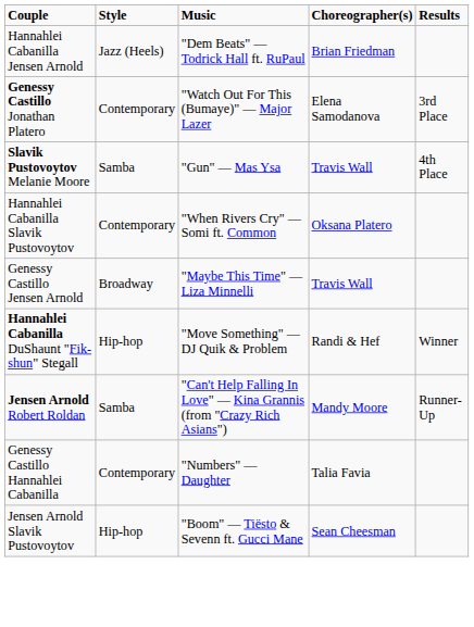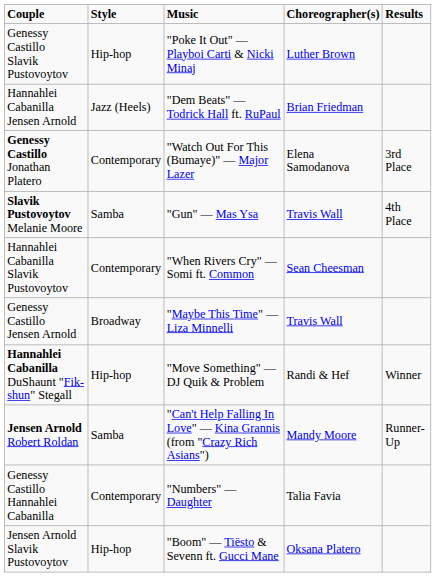 <table class="wikitable" style="width:90%;">
 <tr>
 <td><strong>Couple</strong></td>
 <td><strong>Style</strong></td>
 <td><strong>Music</strong></td>
 <td><strong>Choreographer(s)</strong></td>
 <td><strong>Results</strong></td>
+</tr>
+<tr>
+<td>Genessy Castillo<br>Slavik Pustovoytov</td>
+<td>Hip-hop</td>
+<td>"Poke It Out" — <a href='#'>Playboi Carti</a> & <a href='#'>Nicki Minaj</a></td>
+<td><a href='#'>Luther Brown</a></td>
+<td></td>
 </tr>
 <tr>
 <td>Hannahlei Cabanilla<br>Jensen Arnold</td>
 <td>Jazz (Heels)</td>
 <td>"Dem Beats" — <a href='#'>Todrick Hall</a> ft. <a href='#'>RuPaul</a></td>
 <td><a href='#'>Brian Friedman</a></td>
 <td></td>
 </tr>
 <tr>
 <td><strong>Genessy Castillo</strong><br>Jonathan Platero</td>
 <td>Contemporary</td>
 <td>"Watch Out For This (Bumaye)" — <a href='#'>Major Lazer</a></td>
 <td>Elena Samodanova</td>
 <td>3rd Place</td>
 </tr>
 <tr>
 <td><strong>Slavik Pustovoytov</strong><br>Melanie Moore</td>
 <td>Samba</td>
 <td>"Gun" — <a href='#'>Mas Ysa</a></td>
 <td><a href='#'>Travis Wall</a></td>
 <td>4th Place</td>
 </tr>
 <tr>
 <td>Hannahlei Cabanilla<br>Slavik Pustovoytov</td>
 <td>Contemporary</td>
 <td>"When Rivers Cry" — Somi ft. <a href='#'>Common</a></td>
-<td><a href='#'>Oksana Platero</a></td>
+<td><a href='#'>Sean Cheesman</a></td>
 <td></td>
 </tr>
 <tr>
 <td>Genessy Castillo<br>Jensen Arnold</td>
 <td>Broadway</td>
 <td>"<a href='#'>Maybe This Time</a>" — <a href='#'>Liza Minnelli</a></td>
 <td><a href='#'>Travis Wall</a></td>
 <td></td>
 </tr>
 <tr>
 <td><strong>Hannahlei Cabanilla</strong><br>DuShaunt "<a href='#'>Fik-shun</a>" Stegall</td>
 <td>Hip-hop</td>
 <td>"Move Something" — DJ Quik & Problem</td>
 <td>Randi & Hef</td>
 <td>Winner</td>
 </tr>
 <tr>
 <td><strong>Jensen Arnold</strong><br><a href='#'>Robert Roldan</a></td>
 <td>Samba</td>
 <td>"<a href='#'>Can't Help Falling In Love</a>" —  <a href='#'>Kina Grannis</a> (from "<a href='#'>Crazy Rich Asians</a>")</td>
 <td><a href='#'>Mandy Moore</a></td>
 <td>Runner-Up</td>
 </tr>
 <tr>
 <td>Genessy Castillo<br>Hannahlei Cabanilla</td>
 <td>Contemporary</td>
 <td>"Numbers" — <a href='#'>Daughter</a></td>
 <td>Talia Favia</td>
 <td></td>
 </tr>
 <tr>
 <td>Jensen Arnold<br>Slavik Pustovoytov</td>
 <td>Hip-hop</td>
 <td>"Boom" — <a href='#'>Tiësto</a> & Sevenn ft. <a href='#'>Gucci Mane</a></td>
-<td><a href='#'>Sean Cheesman</a></td>
+<td><a href='#'>Oksana Platero</a></td>
 <td></td>
 </tr>
 </table>
